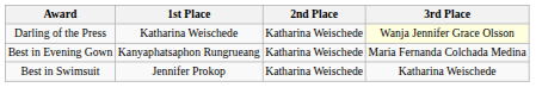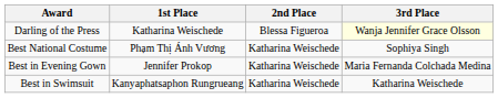 <table class="wikitable " style="font-size: 85%; text-align:center;">
 <tr>
 <th>Award</th>
 <th>1st Place</th>
 <th>2nd Place</th>
 <th>3rd Place</th>
 </tr>
 <tr>
 <td>Darling of the Press</td>
 <td>Katharina Weischede<br></td>
-<td>Katharina Weischede<br></td>
+<td>Blessa Figueroa<br></td>
 <td style="background: lightyellow;">Wanja Jennifer Grace Olsson<br></td>
 </tr>
 <tr>
+<td>Best National Costume</td>
+<td>Phạm Thị Ánh Vương<br></td>
+<td>Katharina Weischede<br></td>
+<td>Sophiya Singh<br></td>
+</tr>
+<tr>
 <td>Best in Evening Gown</td>
-<td>Kanyaphatsaphon Rungrueang<br></td>
+<td>Jennifer Prokop<br></td>
 <td>Katharina Weischede<br></td>
 <td>Maria Fernanda Colchada Medina<br></td>
 </tr>
 <tr>
 <td>Best in Swimsuit</td>
-<td>Jennifer Prokop<br></td>
+<td>Kanyaphatsaphon Rungrueang<br></td>
 <td>Katharina Weischede<br></td>
 <td>Katharina Weischede<br></td>
 </tr>
 </table>
